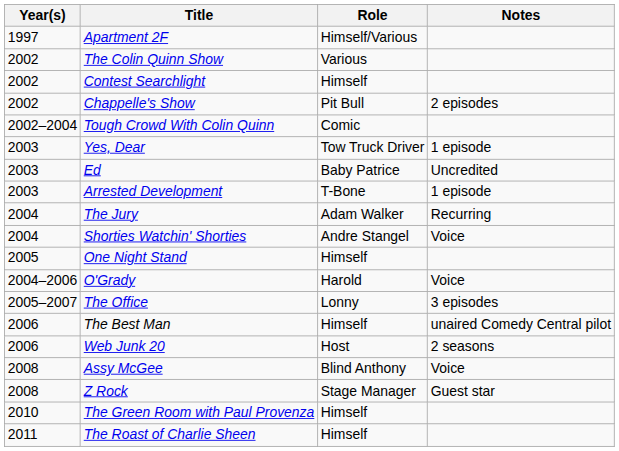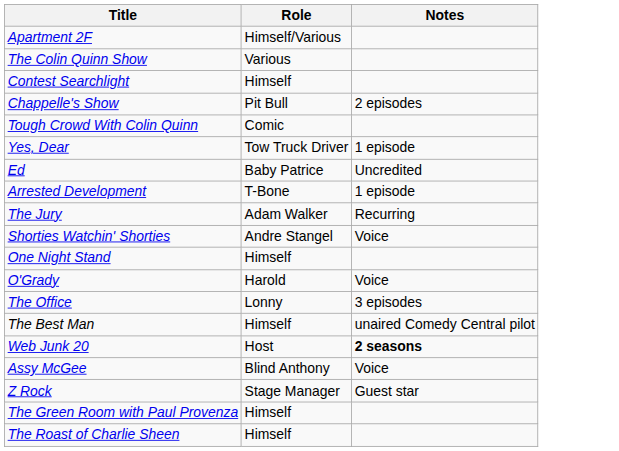 <table class="wikitable sortable">
 <tr>
-<th>Year(s)</th>
 <th>Title</th>
 <th>Role</th>
 <th class="unsortable">Notes</th>
 </tr>
 <tr>
-<td>1997</td>
 <td><em><a href='#'>Apartment 2F</a></em></td>
 <td>Himself/Various</td>
 <td></td>
 </tr>
 <tr>
-<td>2002</td>
 <td><em><a href='#'>The Colin Quinn Show</a></em></td>
 <td>Various</td>
 <td></td>
 </tr>
 <tr>
-<td>2002</td>
 <td><em><a href='#'>Contest Searchlight</a></em></td>
 <td>Himself</td>
 <td></td>
 </tr>
 <tr>
-<td>2002</td>
 <td><em><a href='#'>Chappelle's Show</a></em></td>
 <td>Pit Bull</td>
 <td>2 episodes</td>
 </tr>
 <tr>
-<td>2002–2004</td>
 <td><em><a href='#'>Tough Crowd With Colin Quinn</a></em></td>
 <td>Comic</td>
 <td></td>
 </tr>
 <tr>
-<td>2003</td>
 <td><em><a href='#'>Yes, Dear</a></em></td>
 <td>Tow Truck Driver</td>
 <td>1 episode</td>
 </tr>
 <tr>
-<td>2003</td>
 <td><em><a href='#'>Ed</a></em></td>
 <td>Baby Patrice</td>
 <td>Uncredited</td>
 </tr>
 <tr>
-<td>2003</td>
 <td><em><a href='#'>Arrested Development</a></em></td>
 <td>T-Bone</td>
 <td>1 episode</td>
 </tr>
 <tr>
-<td>2004</td>
 <td><em><a href='#'>The Jury</a></em></td>
 <td>Adam Walker</td>
 <td>Recurring</td>
 </tr>
 <tr>
-<td>2004</td>
 <td><em><a href='#'>Shorties Watchin' Shorties</a></em></td>
 <td>Andre Stangel</td>
 <td>Voice</td>
 </tr>
 <tr>
-<td>2005</td>
 <td><em><a href='#'>One Night Stand</a></em></td>
 <td>Himself</td>
 <td></td>
 </tr>
 <tr>
-<td>2004–2006</td>
 <td><em><a href='#'>O'Grady</a></em></td>
 <td>Harold</td>
 <td>Voice</td>
 </tr>
 <tr>
-<td>2005–2007</td>
 <td><em><a href='#'>The Office</a></em></td>
 <td>Lonny</td>
 <td>3 episodes</td>
 </tr>
 <tr>
-<td>2006</td>
 <td><em>The Best Man</em></td>
 <td>Himself</td>
 <td>unaired Comedy Central pilot</td>
 </tr>
 <tr>
-<td>2006</td>
 <td><em><a href='#'>Web Junk 20</a></em></td>
 <td>Host</td>
-<td>2 seasons</td>
+<td><strong>2 seasons</strong></td>
 </tr>
 <tr>
-<td>2008</td>
 <td><em><a href='#'>Assy McGee</a></em></td>
 <td>Blind Anthony</td>
 <td>Voice</td>
 </tr>
 <tr>
-<td>2008</td>
 <td><em><a href='#'>Z Rock</a></em></td>
 <td>Stage Manager</td>
 <td>Guest star</td>
 </tr>
 <tr>
-<td>2010</td>
 <td><em><a href='#'>The Green Room with Paul Provenza</a></em></td>
 <td>Himself</td>
 <td></td>
 </tr>
 <tr>
-<td>2011</td>
 <td><em><a href='#'>The Roast of Charlie Sheen</a></em></td>
 <td>Himself</td>
 <td></td>
 </tr>
 </table>
